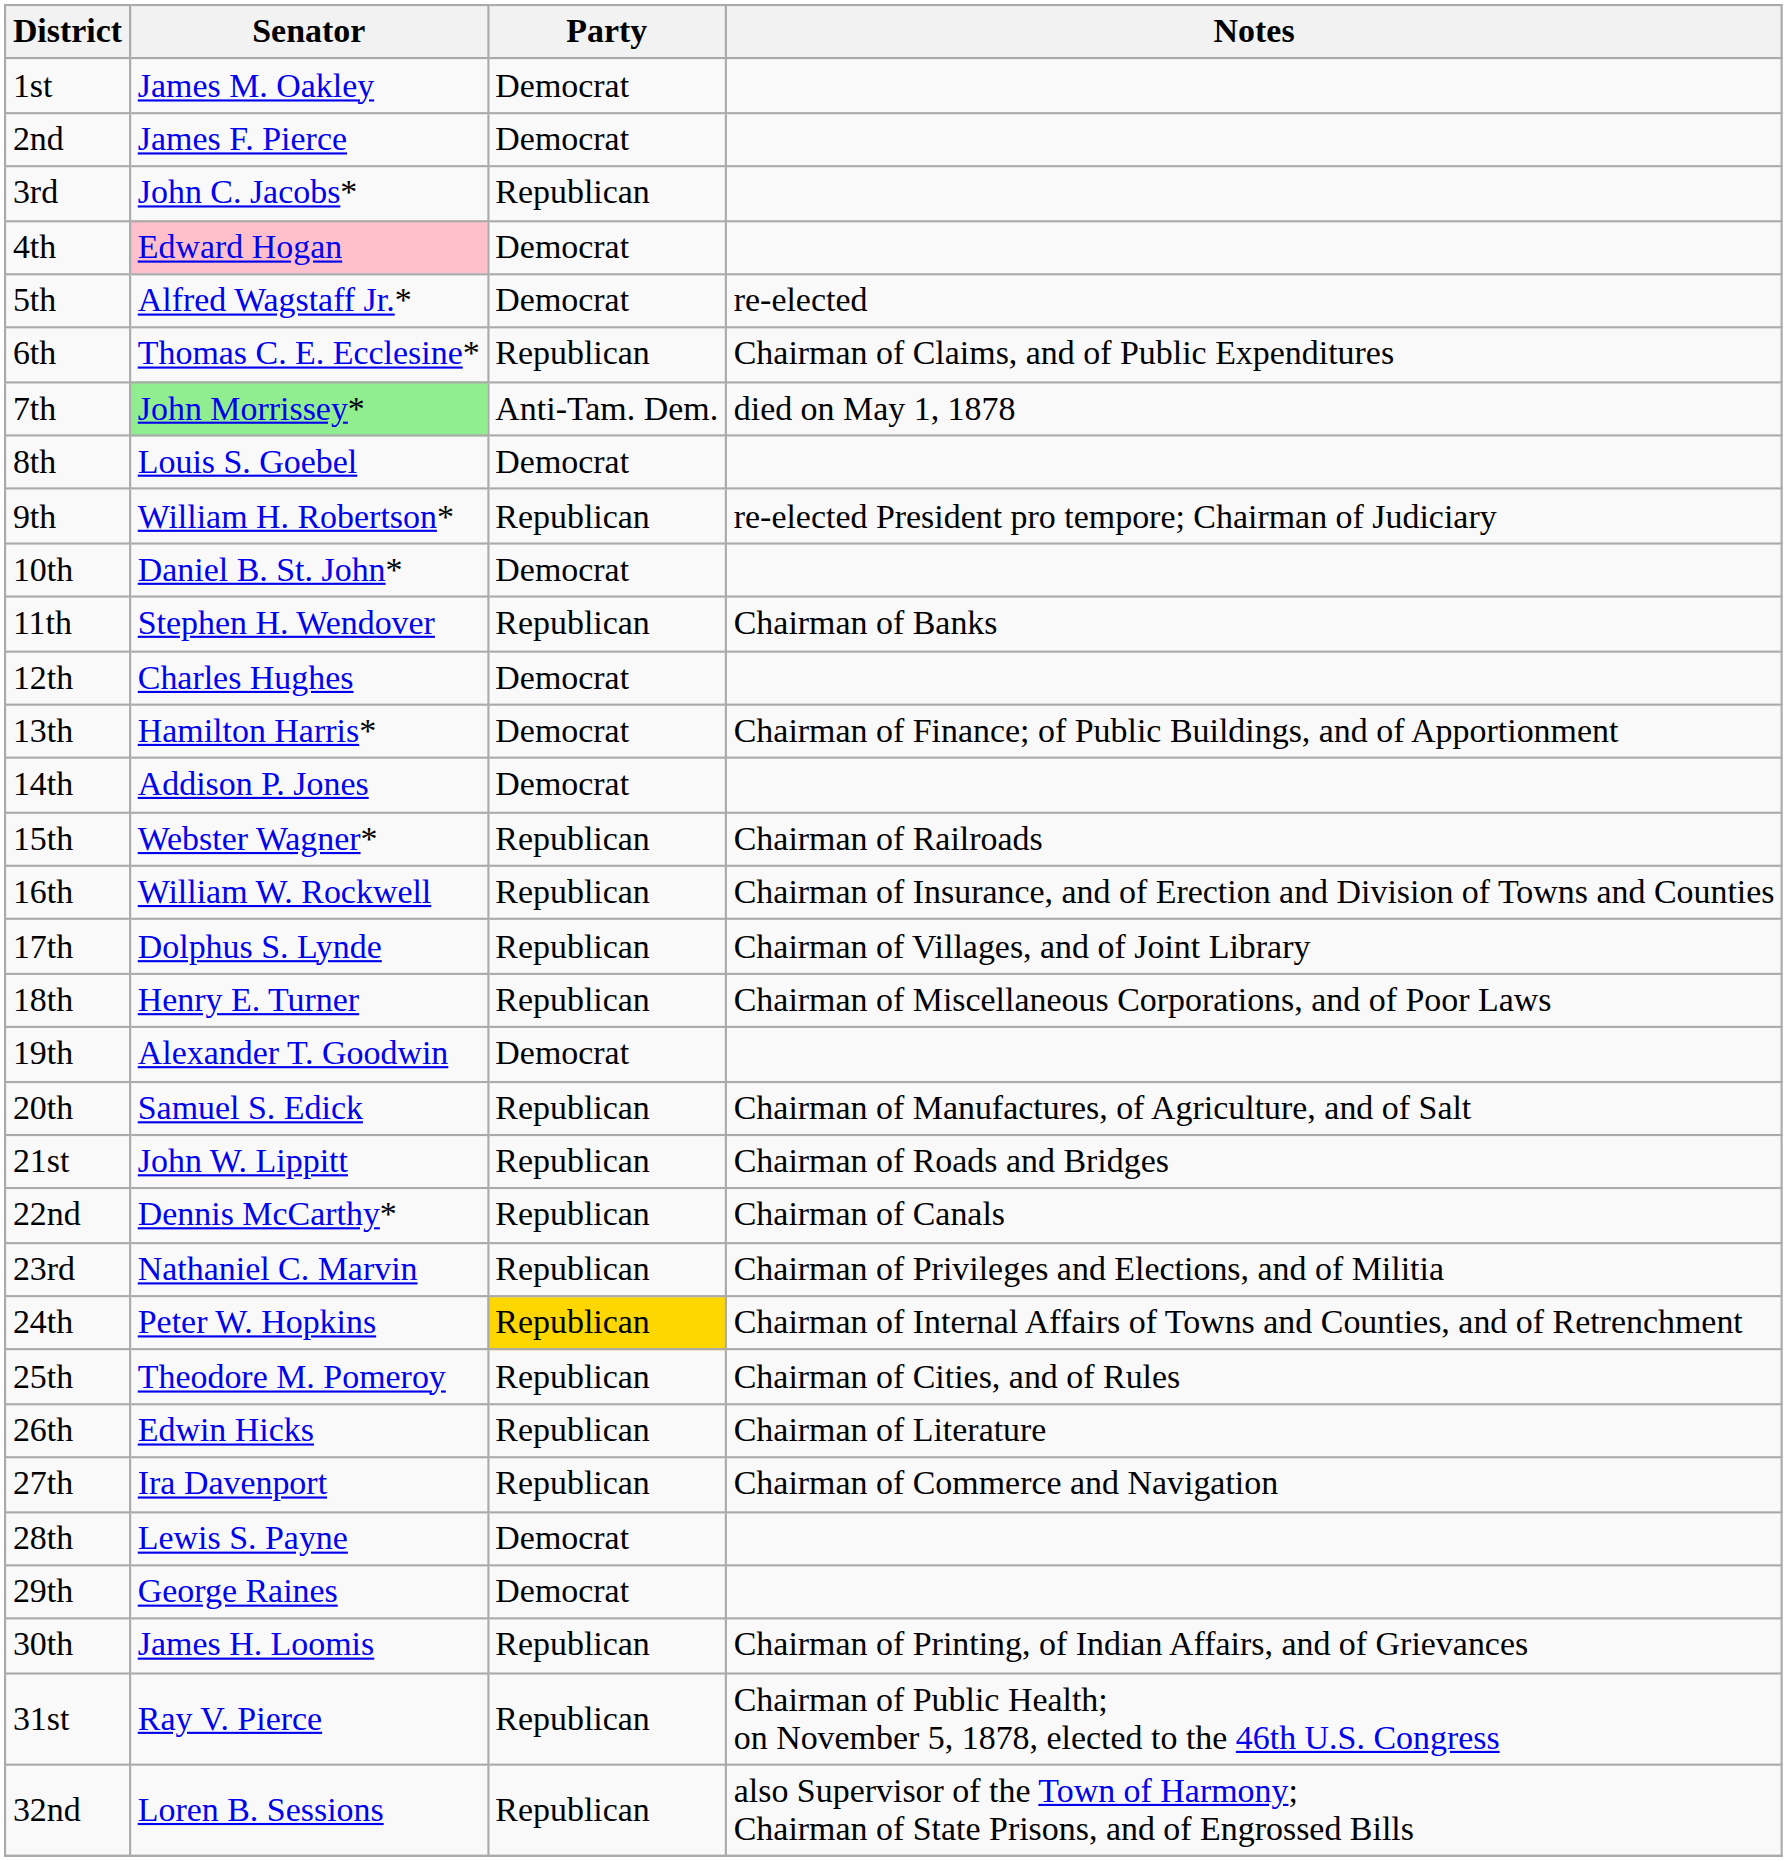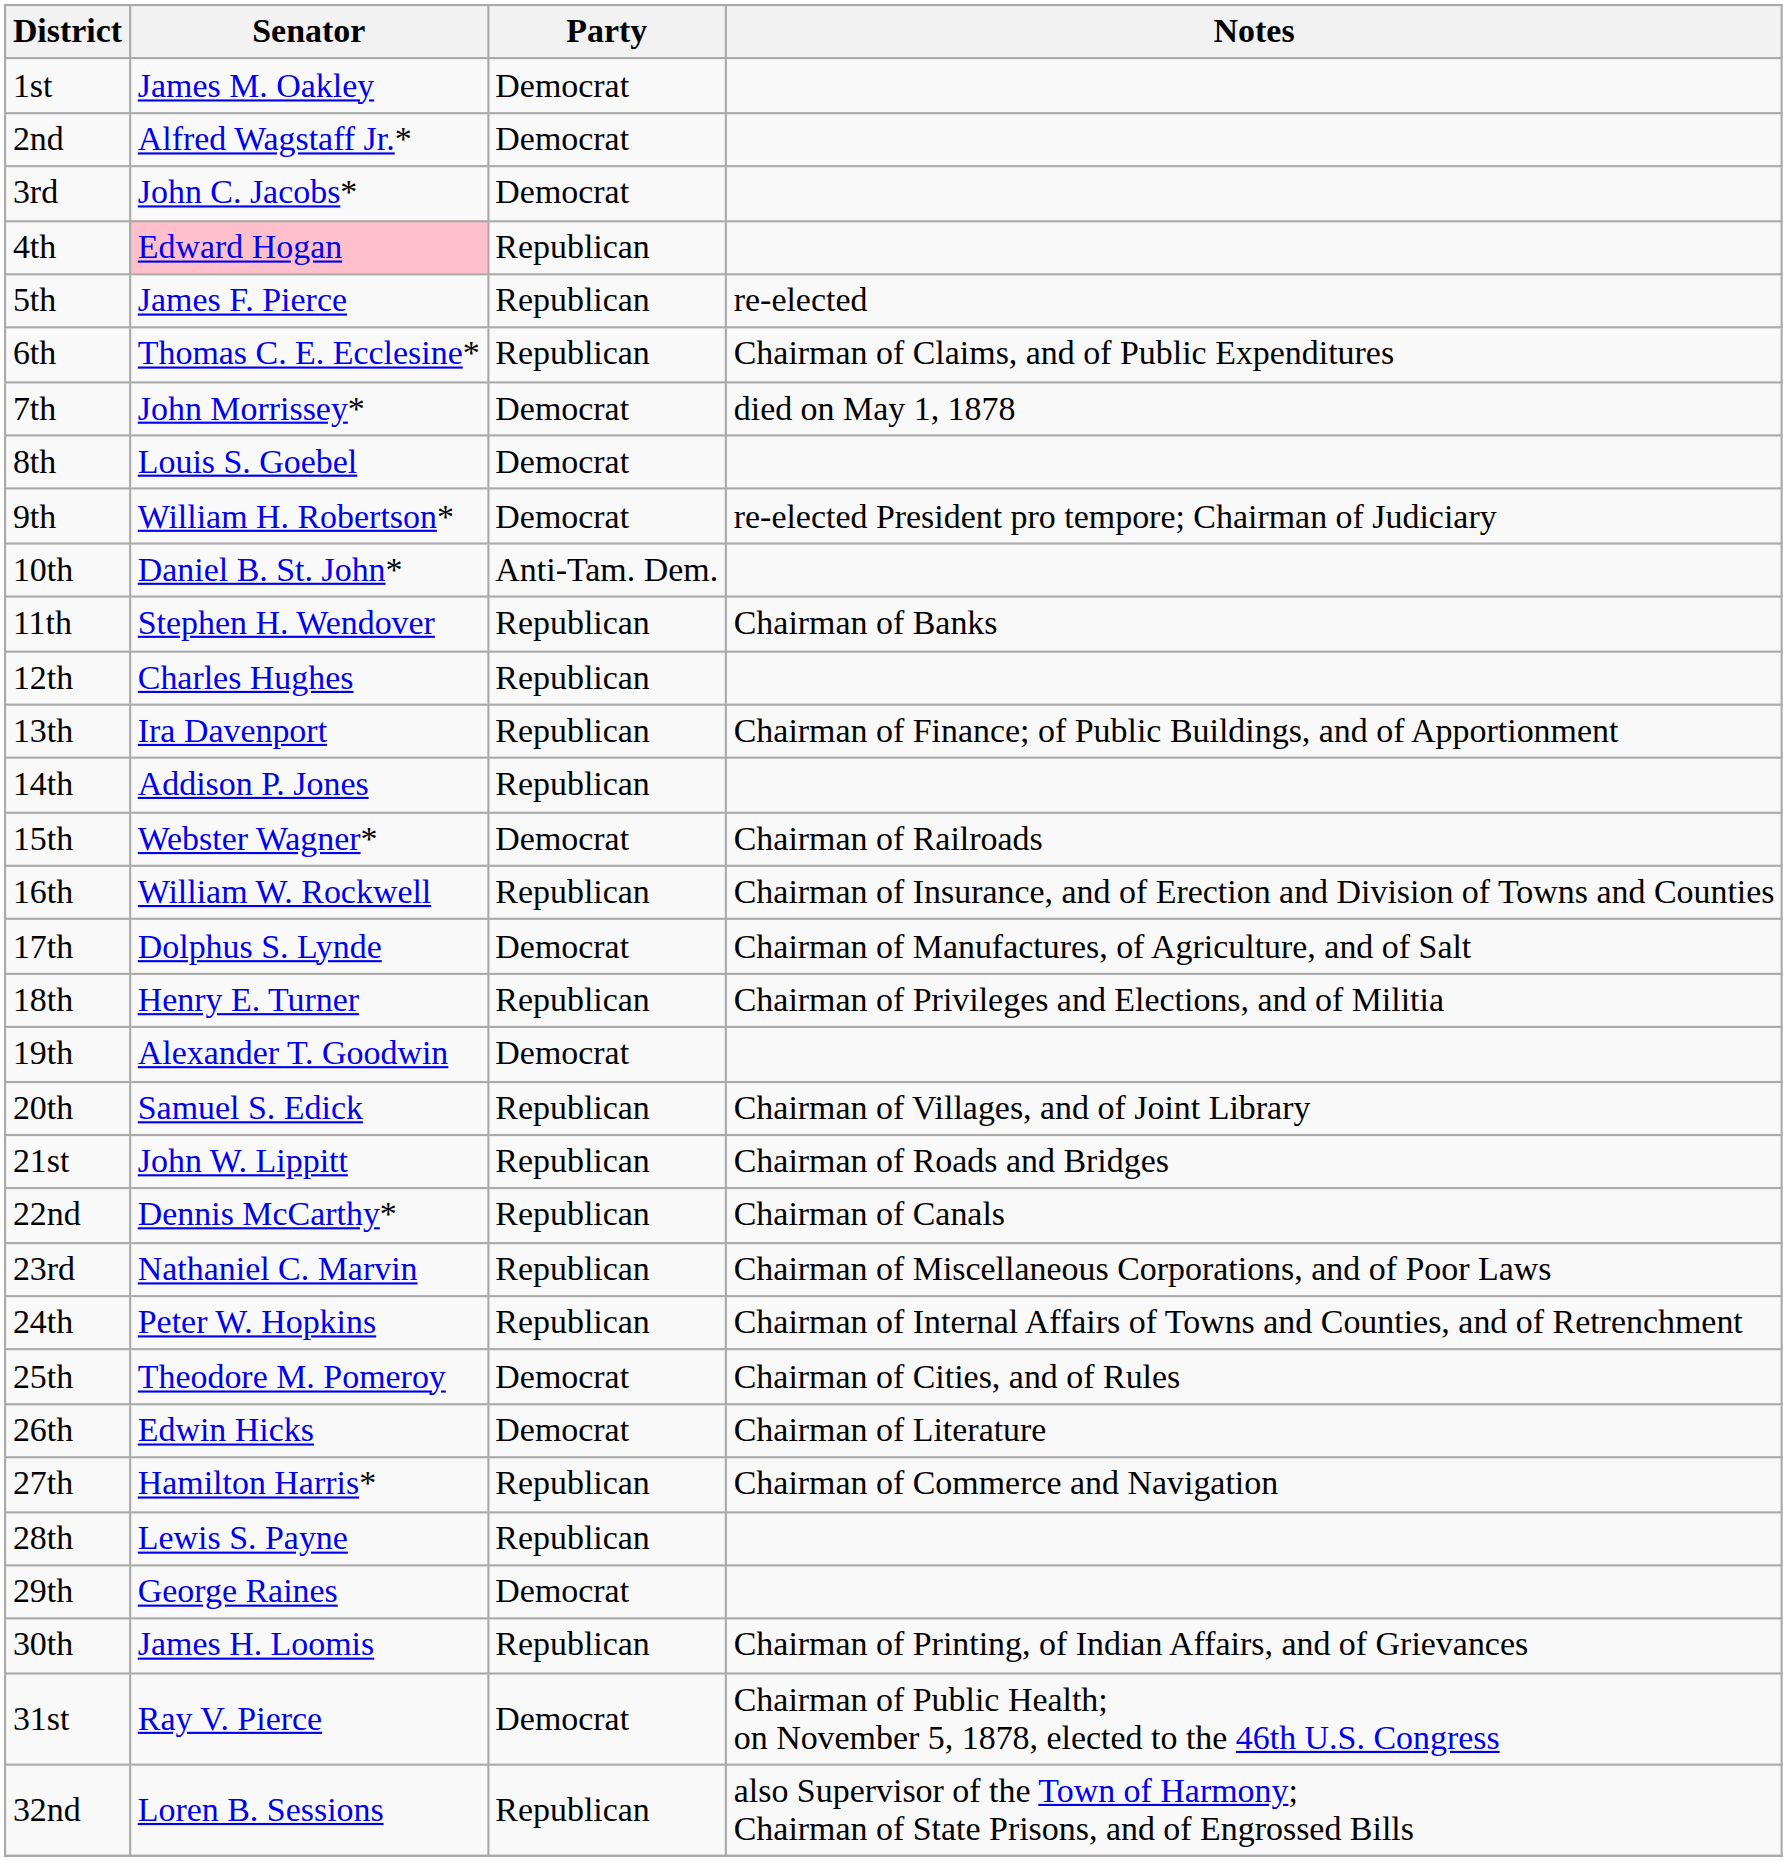 <table class=wikitable>
 <tr>
 <th>District</th>
 <th>Senator</th>
 <th>Party</th>
 <th>Notes</th>
 </tr>
 <tr>
 <td>1st</td>
 <td><a href='#'>James M. Oakley</a></td>
 <td>Democrat</td>
 <td></td>
 </tr>
 <tr>
 <td>2nd</td>
-<td><a href='#'>James F. Pierce</a></td>
+<td><a href='#'>Alfred Wagstaff Jr.</a>*</td>
 <td>Democrat</td>
 <td></td>
 </tr>
 <tr>
 <td>3rd</td>
 <td><a href='#'>John C. Jacobs</a>*</td>
-<td>Republican</td>
+<td>Democrat</td>
 <td></td>
 </tr>
 <tr>
 <td>4th</td>
 <td style="background: pink;"><a href='#'>Edward Hogan</a></td>
-<td>Democrat</td>
+<td>Republican</td>
 <td></td>
 </tr>
 <tr>
 <td>5th</td>
-<td><a href='#'>Alfred Wagstaff Jr.</a>*</td>
-<td>Democrat</td>
+<td><a href='#'>James F. Pierce</a></td>
+<td>Republican</td>
 <td>re-elected</td>
 </tr>
 <tr>
 <td>6th</td>
 <td><a href='#'>Thomas C. E. Ecclesine</a>*</td>
 <td>Republican</td>
 <td>Chairman of Claims, and of Public Expenditures</td>
 </tr>
 <tr>
 <td>7th</td>
-<td style="background: lightgreen;"><a href='#'>John Morrissey</a>*</td>
-<td>Anti-Tam. Dem.</td>
+<td><a href='#'>John Morrissey</a>*</td>
+<td>Democrat</td>
 <td>died on May 1, 1878</td>
 </tr>
 <tr>
 <td>8th</td>
 <td><a href='#'>Louis S. Goebel</a></td>
 <td>Democrat</td>
 <td></td>
 </tr>
 <tr>
 <td>9th</td>
 <td><a href='#'>William H. Robertson</a>*</td>
-<td>Republican</td>
+<td>Democrat</td>
 <td>re-elected President pro tempore; Chairman of Judiciary</td>
 </tr>
 <tr>
 <td>10th</td>
 <td><a href='#'>Daniel B. St. John</a>*</td>
-<td>Democrat</td>
+<td>Anti-Tam. Dem.</td>
 <td></td>
 </tr>
 <tr>
 <td>11th</td>
 <td><a href='#'>Stephen H. Wendover</a></td>
 <td>Republican</td>
 <td>Chairman of Banks</td>
 </tr>
 <tr>
 <td>12th</td>
 <td><a href='#'>Charles Hughes</a></td>
-<td>Democrat</td>
+<td>Republican</td>
 <td></td>
 </tr>
 <tr>
 <td>13th</td>
-<td><a href='#'>Hamilton Harris</a>*</td>
-<td>Democrat</td>
+<td><a href='#'>Ira Davenport</a></td>
+<td>Republican</td>
 <td>Chairman of Finance; of Public Buildings, and of Apportionment</td>
 </tr>
 <tr>
 <td>14th</td>
 <td><a href='#'>Addison P. Jones</a></td>
-<td>Democrat</td>
+<td>Republican</td>
 <td></td>
 </tr>
 <tr>
 <td>15th</td>
 <td><a href='#'>Webster Wagner</a>*</td>
-<td>Republican</td>
+<td>Democrat</td>
 <td>Chairman of Railroads</td>
 </tr>
 <tr>
 <td>16th</td>
 <td><a href='#'>William W. Rockwell</a></td>
 <td>Republican</td>
 <td>Chairman of Insurance, and of Erection and Division of Towns and Counties</td>
 </tr>
 <tr>
 <td>17th</td>
 <td><a href='#'>Dolphus S. Lynde</a></td>
-<td>Republican</td>
-<td>Chairman of Villages, and of Joint Library</td>
+<td>Democrat</td>
+<td>Chairman of Manufactures, of Agriculture, and of Salt</td>
 </tr>
 <tr>
 <td>18th</td>
 <td><a href='#'>Henry E. Turner</a></td>
 <td>Republican</td>
-<td>Chairman of Miscellaneous Corporations, and of Poor Laws</td>
+<td>Chairman of Privileges and Elections, and of Militia</td>
 </tr>
 <tr>
 <td>19th</td>
 <td><a href='#'>Alexander T. Goodwin</a></td>
 <td>Democrat</td>
 <td></td>
 </tr>
 <tr>
 <td>20th</td>
 <td><a href='#'>Samuel S. Edick</a></td>
 <td>Republican</td>
-<td>Chairman of Manufactures, of Agriculture, and of Salt</td>
+<td>Chairman of Villages, and of Joint Library</td>
 </tr>
 <tr>
 <td>21st</td>
 <td><a href='#'>John W. Lippitt</a></td>
 <td>Republican</td>
 <td>Chairman of Roads and Bridges</td>
 </tr>
 <tr>
 <td>22nd</td>
 <td><a href='#'>Dennis McCarthy</a>*</td>
 <td>Republican</td>
 <td>Chairman of Canals</td>
 </tr>
 <tr>
 <td>23rd</td>
 <td><a href='#'>Nathaniel C. Marvin</a></td>
 <td>Republican</td>
-<td>Chairman of Privileges and Elections, and of Militia</td>
+<td>Chairman of Miscellaneous Corporations, and of Poor Laws</td>
 </tr>
 <tr>
 <td>24th</td>
 <td><a href='#'>Peter W. Hopkins</a></td>
-<td style="background: gold;">Republican</td>
+<td>Republican</td>
 <td>Chairman of Internal Affairs of Towns and Counties, and of Retrenchment</td>
 </tr>
 <tr>
 <td>25th</td>
 <td><a href='#'>Theodore M. Pomeroy</a></td>
-<td>Republican</td>
+<td>Democrat</td>
 <td>Chairman of Cities, and of Rules</td>
 </tr>
 <tr>
 <td>26th</td>
 <td><a href='#'>Edwin Hicks</a></td>
-<td>Republican</td>
+<td>Democrat</td>
 <td>Chairman of Literature</td>
 </tr>
 <tr>
 <td>27th</td>
-<td><a href='#'>Ira Davenport</a></td>
+<td><a href='#'>Hamilton Harris</a>*</td>
 <td>Republican</td>
 <td>Chairman of Commerce and Navigation</td>
 </tr>
 <tr>
 <td>28th</td>
 <td><a href='#'>Lewis S. Payne</a></td>
-<td>Democrat</td>
+<td>Republican</td>
 <td></td>
 </tr>
 <tr>
 <td>29th</td>
 <td><a href='#'>George Raines</a></td>
 <td>Democrat</td>
 <td></td>
 </tr>
 <tr>
 <td>30th</td>
 <td><a href='#'>James H. Loomis</a></td>
 <td>Republican</td>
 <td>Chairman of Printing, of Indian Affairs, and of Grievances</td>
 </tr>
 <tr>
 <td>31st</td>
 <td><a href='#'>Ray V. Pierce</a></td>
-<td>Republican</td>
+<td>Democrat</td>
 <td>Chairman of Public Health; <br>on November 5, 1878, elected to the <a href='#'>46th U.S. Congress</a></td>
 </tr>
 <tr>
 <td>32nd</td>
 <td><a href='#'>Loren B. Sessions</a></td>
 <td>Republican</td>
 <td>also Supervisor of the <a href='#'>Town of Harmony</a>; <br>Chairman of State Prisons, and of Engrossed Bills</td>
 </tr>
 <tr>
 </tr>
 </table>
